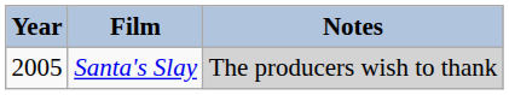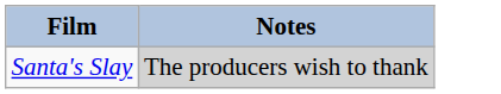 <table class="wikitable" style="font-size:95%;">
 <tr>
-<th style="background:#B0C4DE;">Year</th>
 <th style="background:#B0C4DE;">Film</th>
 <th style="background:#B0C4DE;">Notes</th>
 </tr>
 <tr>
-<td>2005</td>
 <td><em><a href='#'>Santa's Slay</a></em></td>
 <td style="background: lightgrey;">The producers wish to thank</td>
 </tr>
 </table>
